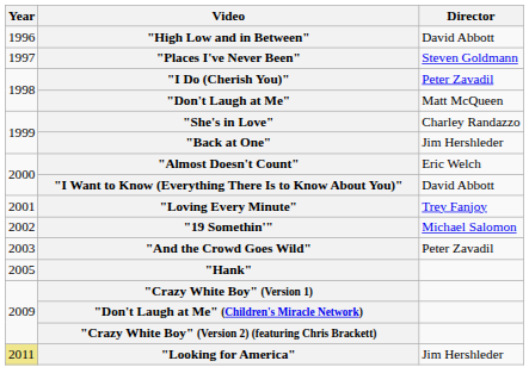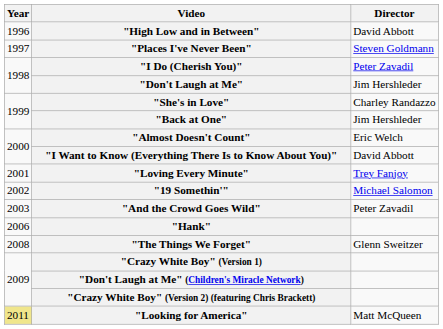 <table class="wikitable plainrowheaders">
 <tr>
 <th>Year</th>
 <th style="width:28em;">Video</th>
 <th>Director</th>
 </tr>
 <tr>
 <td>1996</td>
 <th scope="row">"High Low and in Between"</th>
 <td>David Abbott</td>
 </tr>
 <tr>
 <td>1997</td>
 <th scope="row">"Places I've Never Been"</th>
 <td><a href='#'>Steven Goldmann</a></td>
 </tr>
 <tr>
 <td rowspan="2">1998</td>
 <th scope="row">"I Do (Cherish You)"</th>
 <td><a href='#'>Peter Zavadil</a></td>
 </tr>
 <tr>
 <th scope="row">"Don't Laugh at Me"</th>
-<td>Matt McQueen</td>
+<td>Jim Hershleder</td>
 </tr>
 <tr>
 <td rowspan="2">1999</td>
 <th scope="row">"She's in Love"</th>
 <td>Charley Randazzo</td>
 </tr>
 <tr>
 <th scope="row">"Back at One"</th>
 <td>Jim Hershleder</td>
 </tr>
 <tr>
 <td rowspan="2">2000</td>
 <th scope="row">"Almost Doesn't Count"</th>
 <td>Eric Welch</td>
 </tr>
 <tr>
 <th scope="row">"I Want to Know (Everything There Is to Know About You)"</th>
 <td>David Abbott</td>
 </tr>
 <tr>
 <td>2001</td>
 <th scope="row">"Loving Every Minute"</th>
 <td><a href='#'>Trey Fanjoy</a></td>
 </tr>
 <tr>
 <td>2002</td>
 <th scope="row">"19 Somethin'"</th>
 <td><a href='#'>Michael Salomon</a></td>
 </tr>
 <tr>
 <td>2003</td>
 <th scope="row">"And the Crowd Goes Wild"</th>
 <td>Peter Zavadil</td>
 </tr>
 <tr>
-<td>2005</td>
+<td>2006</td>
 <th scope="row">"Hank"</th>
 <td></td>
+</tr>
+<tr>
+<td>2008</td>
+<th scope="row">"The Things We Forget"</th>
+<td>Glenn Sweitzer</td>
 </tr>
 <tr>
 <td rowspan="3">2009</td>
 <th scope="row">"Crazy White Boy" <small>(Version 1)</small></th>
 <td></td>
 </tr>
 <tr>
 <th scope="row">"Don't Laugh at Me" <small>(<a href='#'>Children's Miracle Network</a>)</small></th>
 <td></td>
 </tr>
 <tr>
 <th scope="row">"Crazy White Boy" <small>(Version 2) (featuring Chris Brackett)</small></th>
 <td></td>
 </tr>
 <tr>
 <td style="background: khaki;">2011</td>
 <th scope="row">"Looking for America"</th>
-<td>Jim Hershleder</td>
+<td>Matt McQueen</td>
 </tr>
 </table>
